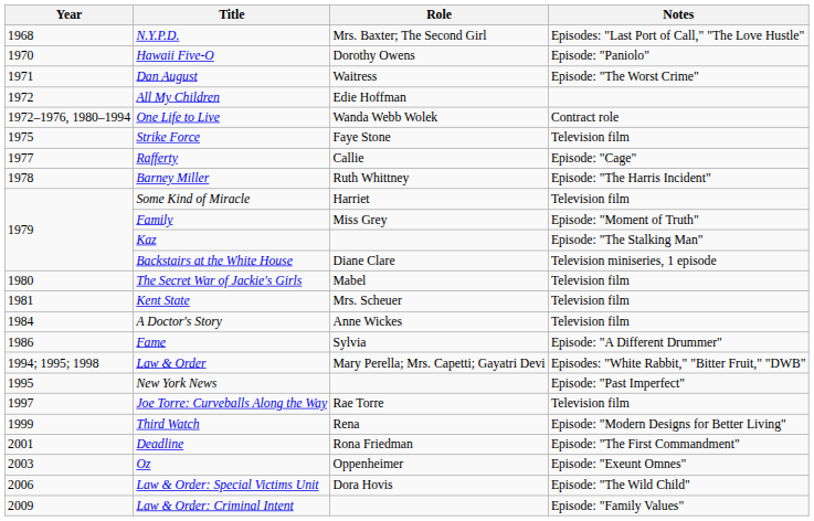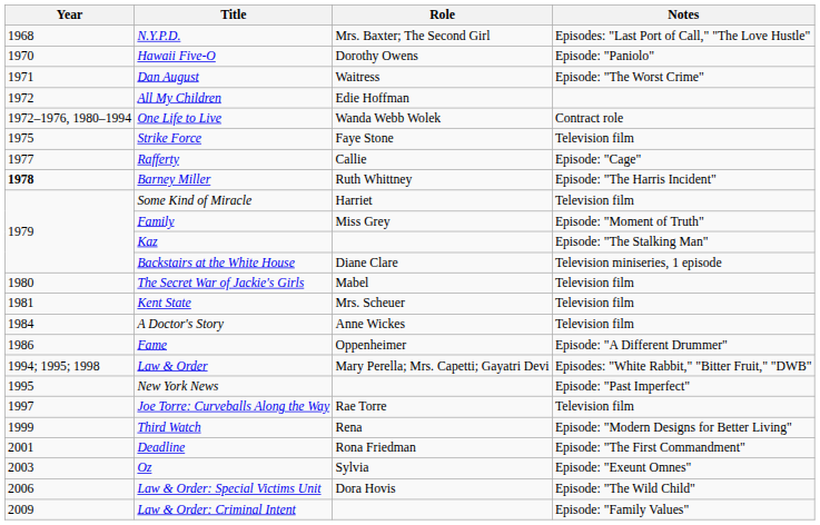 <table class="wikitable">
 <tr>
 <th>Year</th>
 <th>Title</th>
 <th>Role</th>
 <th>Notes</th>
 </tr>
 <tr>
 <td>1968</td>
 <td><em><a href='#'>N.Y.P.D.</a></em></td>
 <td>Mrs. Baxter; The Second Girl</td>
 <td>Episodes: "Last Port of Call," "The Love Hustle"</td>
 </tr>
 <tr>
 <td>1970</td>
 <td><em><a href='#'>Hawaii Five-O</a></em></td>
 <td>Dorothy Owens</td>
 <td>Episode: "Paniolo"</td>
 </tr>
 <tr>
 <td>1971</td>
 <td><em><a href='#'>Dan August</a></em></td>
 <td>Waitress</td>
 <td>Episode: "The Worst Crime"</td>
 </tr>
 <tr>
 <td>1972</td>
 <td><em><a href='#'>All My Children</a></em></td>
 <td>Edie Hoffman</td>
 <td></td>
 </tr>
 <tr>
 <td>1972–1976, 1980–1994</td>
 <td><em><a href='#'>One Life to Live</a></em></td>
 <td>Wanda Webb Wolek</td>
 <td>Contract role</td>
 </tr>
 <tr>
 <td>1975</td>
 <td><em><a href='#'>Strike Force</a></em></td>
 <td>Faye Stone</td>
 <td>Television film</td>
 </tr>
 <tr>
 <td>1977</td>
 <td><em><a href='#'>Rafferty</a></em></td>
 <td>Callie</td>
 <td>Episode: "Cage"</td>
 </tr>
 <tr>
-<td>1978</td>
+<td><strong>1978</strong></td>
 <td><em><a href='#'>Barney Miller</a></em></td>
 <td>Ruth Whittney</td>
 <td>Episode: "The Harris Incident"</td>
 </tr>
 <tr>
 <td rowspan="4">1979</td>
 <td><em>Some Kind of Miracle</em></td>
 <td>Harriet</td>
 <td>Television film</td>
 </tr>
 <tr>
 <td><em><a href='#'>Family</a></em></td>
 <td>Miss Grey</td>
 <td>Episode: "Moment of Truth"</td>
 </tr>
 <tr>
 <td><em><a href='#'>Kaz</a></em></td>
 <td></td>
 <td>Episode: "The Stalking Man"</td>
 </tr>
 <tr>
 <td><em><a href='#'>Backstairs at the White House</a></em></td>
 <td>Diane Clare</td>
 <td>Television miniseries, 1 episode</td>
 </tr>
 <tr>
 <td>1980</td>
 <td><em><a href='#'>The Secret War of Jackie's Girls</a></em></td>
 <td>Mabel</td>
 <td>Television film</td>
 </tr>
 <tr>
 <td>1981</td>
 <td><em><a href='#'>Kent State</a></em></td>
 <td>Mrs. Scheuer</td>
 <td>Television film</td>
 </tr>
 <tr>
 <td>1984</td>
 <td><em>A Doctor's Story</em></td>
 <td>Anne Wickes</td>
 <td>Television film</td>
 </tr>
 <tr>
 <td>1986</td>
 <td><em><a href='#'>Fame</a></em></td>
-<td>Sylvia</td>
+<td>Oppenheimer</td>
 <td>Episode: "A Different Drummer"</td>
 </tr>
 <tr>
 <td>1994; 1995; 1998</td>
 <td><em><a href='#'>Law & Order</a></em></td>
 <td>Mary Perella; Mrs. Capetti; Gayatri Devi</td>
 <td>Episodes: "White Rabbit," "Bitter Fruit," "DWB"</td>
 </tr>
 <tr>
 <td>1995</td>
 <td><em>New York News</em></td>
 <td></td>
 <td>Episode: "Past Imperfect"</td>
 </tr>
 <tr>
 <td>1997</td>
 <td><em><a href='#'>Joe Torre: Curveballs Along the Way</a></em></td>
 <td>Rae Torre</td>
 <td>Television film</td>
 </tr>
 <tr>
 <td>1999</td>
 <td><em><a href='#'>Third Watch</a></em></td>
 <td>Rena</td>
 <td>Episode: "Modern Designs for Better Living"</td>
 </tr>
 <tr>
 <td>2001</td>
 <td><em><a href='#'>Deadline</a></em></td>
 <td>Rona Friedman</td>
 <td>Episode: "The First Commandment"</td>
 </tr>
 <tr>
 <td>2003</td>
 <td><em><a href='#'>Oz</a></em></td>
-<td>Oppenheimer</td>
+<td>Sylvia</td>
 <td>Episode: "Exeunt Omnes"</td>
 </tr>
 <tr>
 <td>2006</td>
 <td><em><a href='#'>Law & Order: Special Victims Unit</a></em></td>
 <td>Dora Hovis</td>
 <td>Episode: "The Wild Child"</td>
 </tr>
 <tr>
 <td>2009</td>
 <td><em><a href='#'>Law & Order: Criminal Intent</a></em></td>
 <td></td>
 <td>Episode: "Family Values"</td>
 </tr>
 </table>
